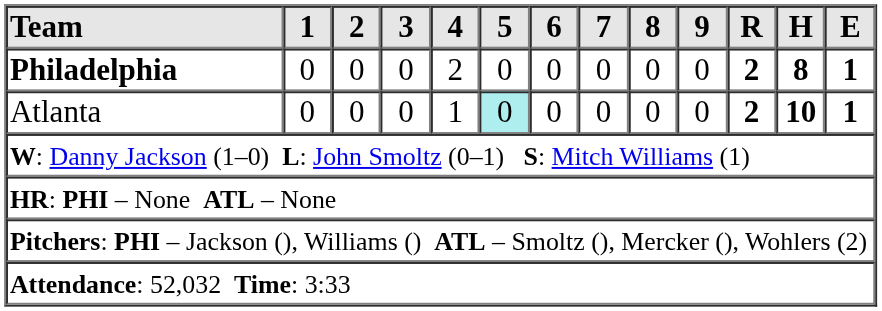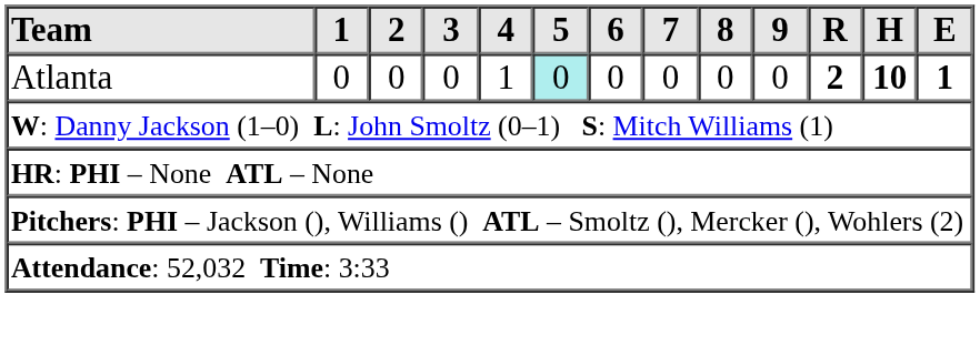 <table border=1 cellspacing=0 width=450 style="margin-left:3em;">
 <tr style="text-align:center; background-color:#e6e6e6;">
 <th align=left width=28%>Team</th>
 <th width=5%>1</th>
 <th width=5%>2</th>
 <th width=5%>3</th>
 <th width=5%>4</th>
 <th width=5%>5</th>
 <th width=5%>6</th>
 <th width=5%>7</th>
 <th width=5%>8</th>
 <th width=5%>9</th>
 <th width=5%>R</th>
 <th width=5%>H</th>
 <th width=5%>E</th>
-</tr>
-<tr style="text-align:center;">
-<td align=left><strong>Philadelphia</strong></td>
-<td>0</td>
-<td>0</td>
-<td>0</td>
-<td>2</td>
-<td>0</td>
-<td>0</td>
-<td>0</td>
-<td>0</td>
-<td>0</td>
-<td><strong>2</strong></td>
-<td><strong>8</strong></td>
-<td><strong>1</strong></td>
 </tr>
 <tr style="text-align:center;">
 <td align=left>Atlanta</td>
 <td>0</td>
 <td>0</td>
 <td>0</td>
 <td>1</td>
 <td style="background: paleturquoise;">0</td>
 <td>0</td>
 <td>0</td>
 <td>0</td>
 <td>0</td>
 <td><strong>2</strong></td>
 <td><strong>10</strong></td>
 <td><strong>1</strong></td>
 </tr>
 <tr style="text-align:left;">
 <td colspan=13><small><strong>W</strong>: <a href='#'>Danny Jackson</a> (1–0)  <strong>L</strong>: <a href='#'>John Smoltz</a> (0–1)   <strong>S</strong>: <a href='#'>Mitch Williams</a> (1)</small></td>
 </tr>
 <tr style="text-align:left;">
 <td colspan=13><small><strong>HR</strong>: <strong>PHI</strong> – None  <strong>ATL</strong> – None</small></td>
 </tr>
 <tr style="text-align:left;">
 <td colspan=13><small><strong>Pitchers</strong>: <strong>PHI</strong> – Jackson (), Williams ()  <strong>ATL</strong> – Smoltz (), Mercker (), Wohlers (2)</small></td>
 </tr>
 <tr style="text-align:left;">
 <td colspan=13><small><strong>Attendance</strong>: 52,032  <strong>Time</strong>: 3:33</small></td>
 </tr>
 </table>
